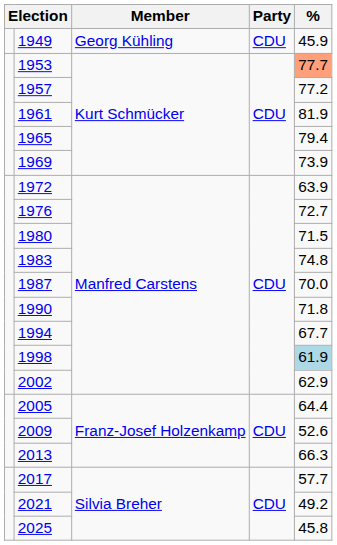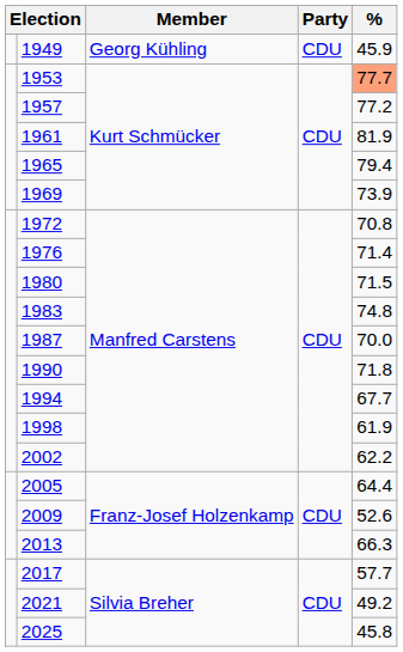 <table class=wikitable>
 <tr>
 <th colspan=2>Election</th>
 <th>Member</th>
 <th>Party</th>
 <th>%</th>
 </tr>
 <tr>
 <td bgcolor=></td>
 <td><a href='#'>1949</a></td>
 <td><a href='#'>Georg Kühling</a></td>
 <td><a href='#'>CDU</a></td>
 <td align=right>45.9</td>
 </tr>
 <tr>
 <td rowspan=5 bgcolor=></td>
 <td><a href='#'>1953</a></td>
 <td rowspan=5><a href='#'>Kurt Schmücker</a></td>
 <td rowspan=5><a href='#'>CDU</a></td>
 <td align=right style="background: lightsalmon;">77.7</td>
 </tr>
 <tr>
 <td><a href='#'>1957</a></td>
 <td align=right>77.2</td>
 </tr>
 <tr>
 <td><a href='#'>1961</a></td>
 <td align=right>81.9</td>
 </tr>
 <tr>
 <td><a href='#'>1965</a></td>
 <td align=right>79.4</td>
 </tr>
 <tr>
 <td><a href='#'>1969</a></td>
 <td align=right>73.9</td>
 </tr>
 <tr>
 <td rowspan=9 bgcolor=></td>
 <td><a href='#'>1972</a></td>
 <td rowspan=9><a href='#'>Manfred Carstens</a></td>
 <td rowspan=9><a href='#'>CDU</a></td>
-<td align=right>63.9</td>
+<td align=right>70.8</td>
 </tr>
 <tr>
 <td><a href='#'>1976</a></td>
-<td align=right>72.7</td>
+<td align=right>71.4</td>
 </tr>
 <tr>
 <td><a href='#'>1980</a></td>
 <td align=right>71.5</td>
 </tr>
 <tr>
 <td><a href='#'>1983</a></td>
 <td align=right>74.8</td>
 </tr>
 <tr>
 <td><a href='#'>1987</a></td>
 <td align=right>70.0</td>
 </tr>
 <tr>
 <td><a href='#'>1990</a></td>
 <td align=right>71.8</td>
 </tr>
 <tr>
 <td><a href='#'>1994</a></td>
 <td align=right>67.7</td>
 </tr>
 <tr>
 <td><a href='#'>1998</a></td>
-<td align=right style="background: lightblue;">61.9</td>
+<td align=right>61.9</td>
 </tr>
 <tr>
 <td><a href='#'>2002</a></td>
-<td align=right>62.9</td>
+<td align=right>62.2</td>
 </tr>
 <tr>
 <td rowspan=3 bgcolor=></td>
 <td><a href='#'>2005</a></td>
 <td rowspan=3><a href='#'>Franz-Josef Holzenkamp</a></td>
 <td rowspan=3><a href='#'>CDU</a></td>
 <td align=right>64.4</td>
 </tr>
 <tr>
 <td><a href='#'>2009</a></td>
 <td align=right>52.6</td>
 </tr>
 <tr>
 <td><a href='#'>2013</a></td>
 <td align=right>66.3</td>
 </tr>
 <tr>
 <td rowspan=3 bgcolor=></td>
 <td><a href='#'>2017</a></td>
 <td rowspan=3><a href='#'>Silvia Breher</a></td>
 <td rowspan=3><a href='#'>CDU</a></td>
 <td align=right>57.7</td>
 </tr>
 <tr>
 <td><a href='#'>2021</a></td>
 <td align=right>49.2</td>
 </tr>
 <tr>
 <td><a href='#'>2025</a></td>
 <td align=right>45.8</td>
 </tr>
 </table>
